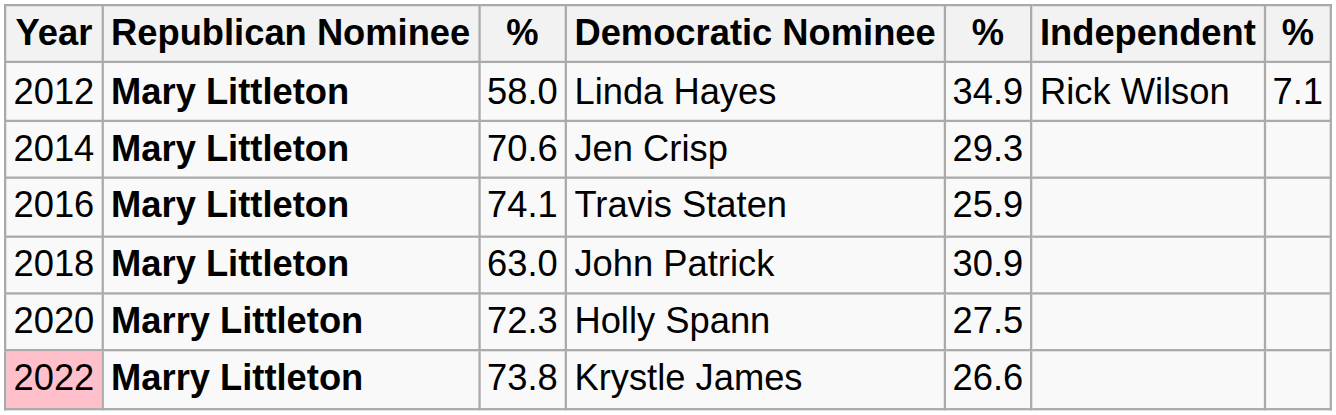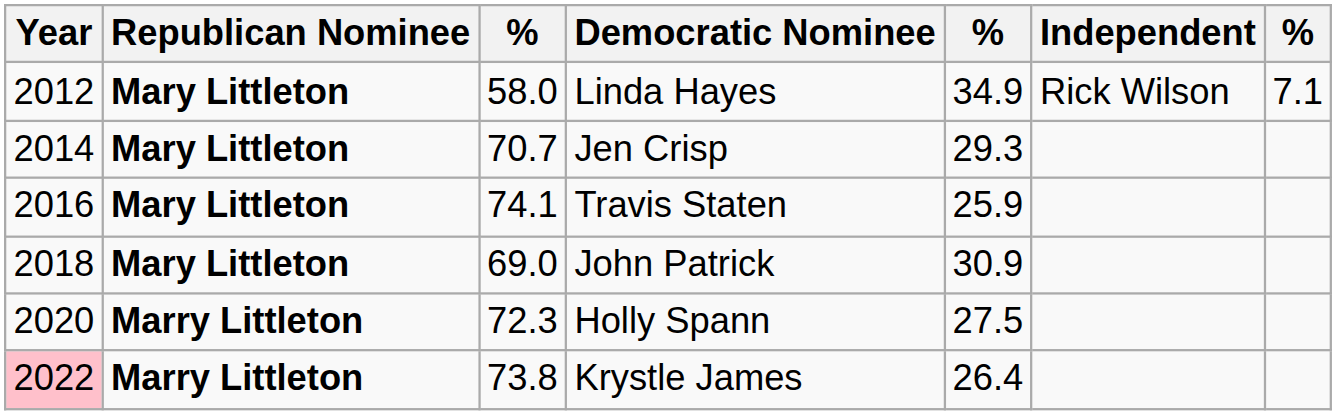 <table class="wikitable">
 <tr>
 <th>Year</th>
 <th>Republican Nominee</th>
 <th>%</th>
 <th>Democratic Nominee</th>
 <th>%</th>
 <th>Independent</th>
 <th>%</th>
 </tr>
 <tr>
 <td>2012</td>
 <td><strong>Mary Littleton</strong></td>
 <td>58.0</td>
 <td>Linda Hayes</td>
 <td>34.9</td>
 <td>Rick Wilson</td>
 <td>7.1</td>
 </tr>
 <tr>
 <td>2014</td>
 <td><strong>Mary Littleton</strong></td>
-<td>70.6</td>
+<td>70.7</td>
 <td>Jen Crisp</td>
 <td>29.3</td>
 <td></td>
 <td></td>
 </tr>
 <tr>
 <td>2016</td>
 <td><strong>Mary Littleton</strong></td>
 <td>74.1</td>
 <td>Travis Staten</td>
 <td>25.9</td>
 <td></td>
 <td></td>
 </tr>
 <tr>
 <td>2018</td>
 <td><strong>Mary Littleton</strong></td>
-<td>63.0</td>
+<td>69.0</td>
 <td>John Patrick</td>
 <td>30.9</td>
 <td></td>
 <td></td>
 </tr>
 <tr>
 <td>2020</td>
 <td><strong>Marry Littleton</strong></td>
 <td>72.3</td>
 <td>Holly Spann</td>
 <td>27.5</td>
 <td></td>
 <td></td>
 </tr>
 <tr>
 <td style="background: pink;">2022</td>
 <td><strong>Marry Littleton</strong></td>
 <td>73.8</td>
 <td>Krystle James</td>
-<td>26.6</td>
+<td>26.4</td>
 <td></td>
 <td></td>
 </tr>
 </table>
